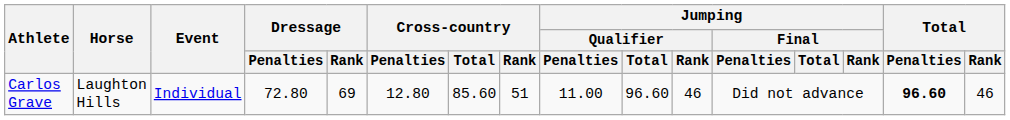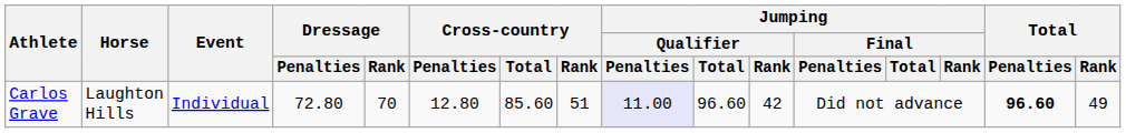 <table class=wikitable style="font-size:90%">
 <tr>
 <th rowspan="3">Athlete</th>
 <th rowspan="3">Horse</th>
 <th rowspan="3">Event</th>
 <th colspan="2" rowspan="2">Dressage</th>
 <th colspan="3" rowspan="2">Cross-country</th>
 <th colspan="6">Jumping</th>
 <th colspan="2" rowspan="2">Total</th>
 </tr>
 <tr style="font-size:95%">
 <th colspan="3">Qualifier</th>
 <th colspan="3">Final</th>
 </tr>
 <tr style="font-size:95%">
 <th>Penalties</th>
 <th>Rank</th>
 <th>Penalties</th>
 <th>Total</th>
 <th>Rank</th>
 <th>Penalties</th>
 <th>Total</th>
 <th>Rank</th>
 <th>Penalties</th>
 <th>Total</th>
 <th>Rank</th>
 <th>Penalties</th>
 <th>Rank</th>
 </tr>
 <tr align=center>
 <td align=left><a href='#'>Carlos Grave</a></td>
 <td align=left>Laughton Hills</td>
 <td align=left><a href='#'>Individual</a></td>
 <td>72.80</td>
-<td>69</td>
+<td>70</td>
 <td>12.80</td>
 <td>85.60</td>
 <td>51</td>
-<td>11.00</td>
+<td style="background: lavender;">11.00</td>
 <td>96.60</td>
-<td>46</td>
+<td>42</td>
 <td colspan=3>Did not advance</td>
 <td><strong>96.60</strong></td>
-<td>46</td>
+<td>49</td>
 </tr>
 </table>
